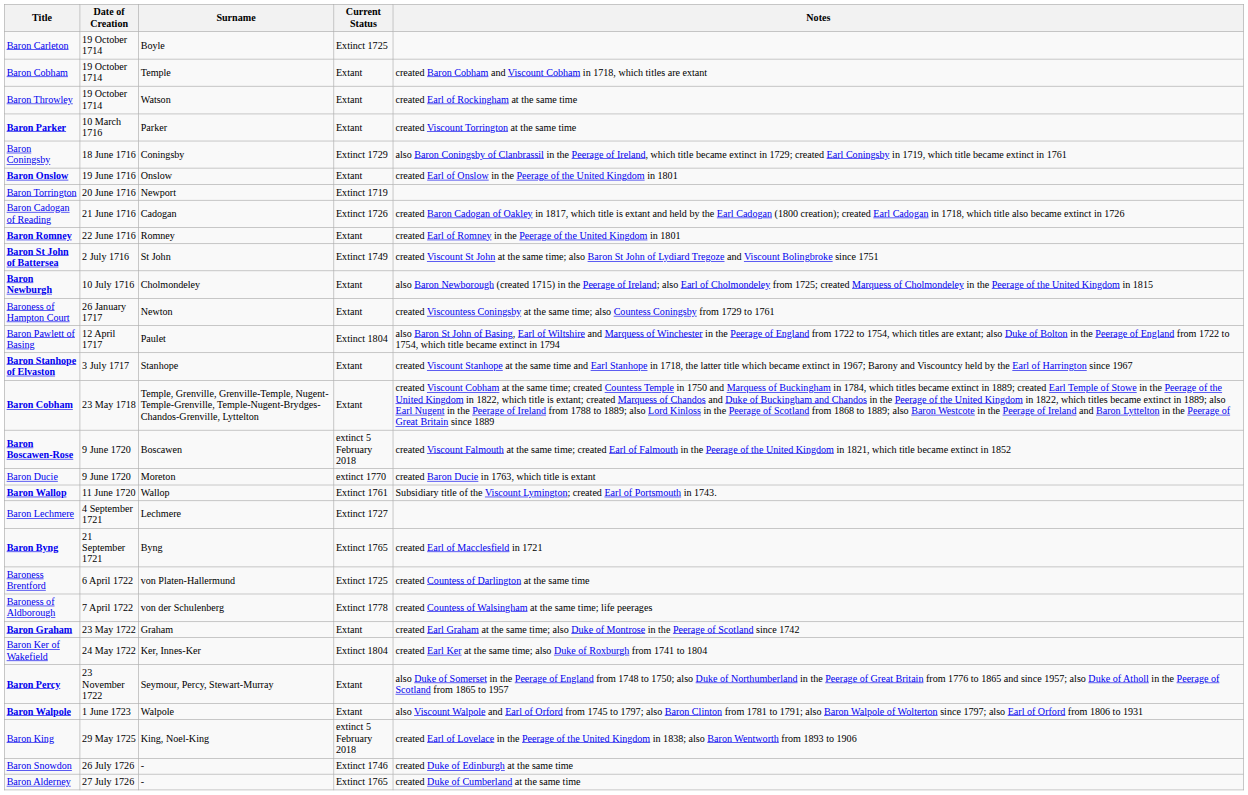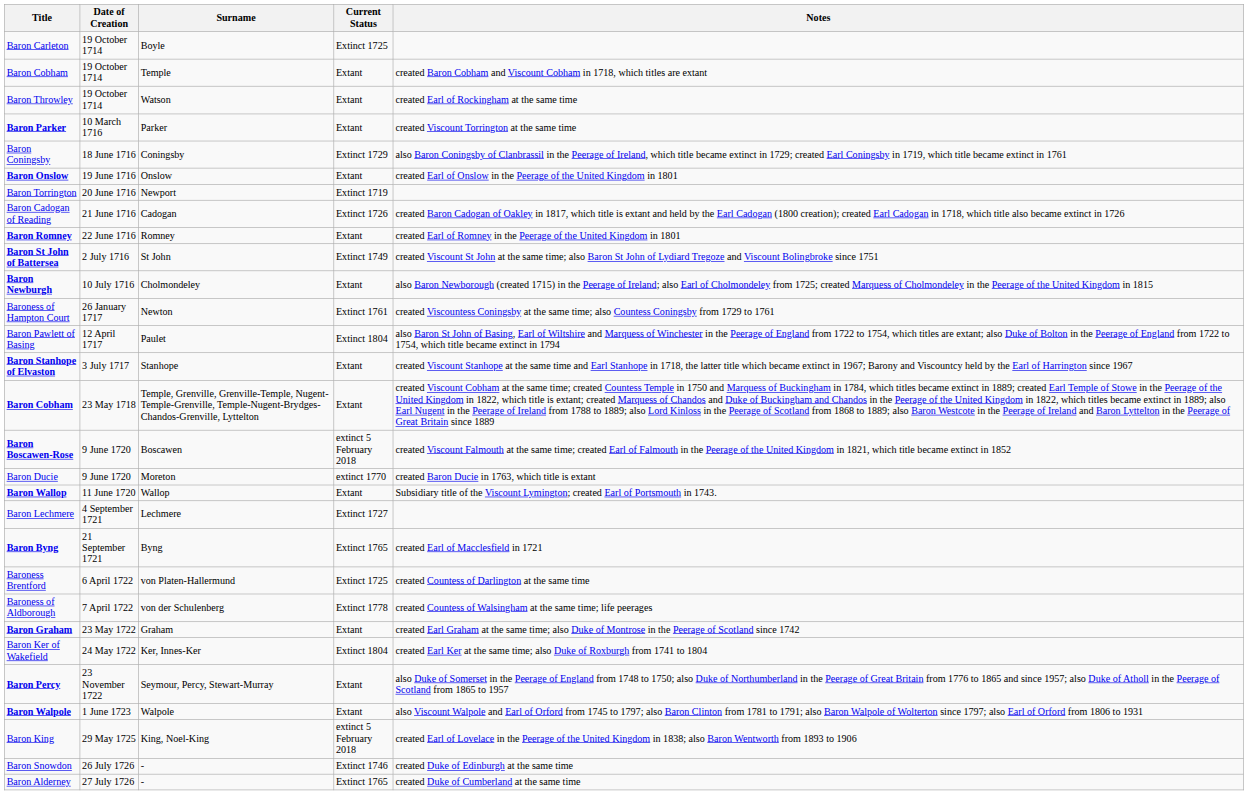 <table class="wikitable sortable">
 <tr>
 <th>Title</th>
 <th>Date of Creation</th>
 <th>Surname</th>
 <th>Current Status</th>
 <th>Notes</th>
 </tr>
 <tr>
 <td><a href='#'>Baron Carleton</a></td>
 <td>19 October 1714</td>
 <td>Boyle</td>
 <td>Extinct 1725</td>
 <td></td>
 </tr>
 <tr>
 <td><a href='#'>Baron Cobham</a></td>
 <td>19 October 1714</td>
 <td>Temple</td>
 <td>Extant</td>
 <td>created <a href='#'>Baron Cobham</a> and <a href='#'>Viscount Cobham</a> in 1718, which titles are extant</td>
 </tr>
 <tr>
 <td><a href='#'>Baron Throwley</a></td>
 <td>19 October 1714</td>
 <td>Watson</td>
 <td>Extant</td>
 <td>created <a href='#'>Earl of Rockingham</a> at the same time</td>
 </tr>
 <tr>
 <td><strong><a href='#'>Baron Parker</a></strong></td>
 <td>10 March 1716</td>
 <td>Parker</td>
 <td>Extant</td>
 <td>created <a href='#'>Viscount Torrington</a> at the same time</td>
 </tr>
 <tr>
 <td><a href='#'>Baron Coningsby</a></td>
 <td>18 June 1716</td>
 <td>Coningsby</td>
 <td>Extinct 1729</td>
 <td>also <a href='#'>Baron Coningsby of Clanbrassil</a> in the <a href='#'>Peerage of Ireland</a>, which title became extinct in 1729; created <a href='#'>Earl Coningsby</a> in 1719, which title became extinct in 1761</td>
 </tr>
 <tr>
 <td><strong><a href='#'>Baron Onslow</a></strong></td>
 <td>19 June 1716</td>
 <td>Onslow</td>
 <td>Extant</td>
 <td>created <a href='#'>Earl of Onslow</a> in the <a href='#'>Peerage of the United Kingdom</a> in 1801</td>
 </tr>
 <tr>
 <td><a href='#'>Baron Torrington</a></td>
 <td>20 June 1716</td>
 <td>Newport</td>
 <td>Extinct 1719</td>
 <td></td>
 </tr>
 <tr>
 <td><a href='#'>Baron Cadogan of Reading</a></td>
 <td>21 June 1716</td>
 <td>Cadogan</td>
 <td>Extinct 1726</td>
 <td>created <a href='#'>Baron Cadogan of Oakley</a> in 1817, which title is extant and held by the <a href='#'>Earl Cadogan</a> (1800 creation); created <a href='#'>Earl Cadogan</a> in 1718, which title also became extinct in 1726</td>
 </tr>
 <tr>
 <td><strong><a href='#'>Baron Romney</a></strong></td>
 <td>22 June 1716</td>
 <td>Romney</td>
 <td>Extant</td>
 <td>created <a href='#'>Earl of Romney</a> in the <a href='#'>Peerage of the United Kingdom</a> in 1801</td>
 </tr>
 <tr>
 <td><strong><a href='#'>Baron St John of Battersea</a></strong></td>
 <td>2 July 1716</td>
 <td>St John</td>
 <td>Extinct 1749</td>
 <td>created <a href='#'>Viscount St John</a> at the same time; also <a href='#'>Baron St John of Lydiard Tregoze</a> and <a href='#'>Viscount Bolingbroke</a> since 1751</td>
 </tr>
 <tr>
 <td><strong><a href='#'>Baron Newburgh</a></strong></td>
 <td>10 July 1716</td>
 <td>Cholmondeley</td>
 <td>Extant</td>
 <td>also <a href='#'>Baron Newborough</a> (created 1715) in the <a href='#'>Peerage of Ireland</a>; also <a href='#'>Earl of Cholmondeley</a> from 1725; created <a href='#'>Marquess of Cholmondeley</a> in the <a href='#'>Peerage of the United Kingdom</a> in 1815</td>
 </tr>
 <tr>
 <td><a href='#'>Baroness of Hampton Court</a></td>
 <td>26 January 1717</td>
 <td>Newton</td>
-<td>Extant</td>
+<td>Extinct 1761</td>
 <td>created <a href='#'>Viscountess Coningsby</a> at the same time; also <a href='#'>Countess Coningsby</a> from 1729 to 1761</td>
 </tr>
 <tr>
 <td><a href='#'>Baron Pawlett of Basing</a></td>
 <td>12 April 1717</td>
 <td>Paulet</td>
 <td>Extinct 1804</td>
 <td>also <a href='#'>Baron St John of Basing</a>, <a href='#'>Earl of Wiltshire</a> and <a href='#'>Marquess of Winchester</a> in the <a href='#'>Peerage of England</a> from 1722 to 1754, which titles are  extant; also <a href='#'>Duke of Bolton</a> in the <a href='#'>Peerage of England</a> from 1722 to 1754, which title became extinct in 1794</td>
 </tr>
 <tr>
 <td><strong><a href='#'>Baron Stanhope of Elvaston</a></strong></td>
 <td>3 July 1717</td>
 <td>Stanhope</td>
 <td>Extant</td>
 <td>created <a href='#'>Viscount Stanhope</a> at the same time and <a href='#'>Earl Stanhope</a> in 1718, the latter title which became extinct in 1967; Barony and Viscountcy held by the <a href='#'>Earl of Harrington</a> since 1967</td>
 </tr>
 <tr>
 <td><strong><a href='#'>Baron Cobham</a></strong></td>
 <td>23 May 1718</td>
 <td>Temple, Grenville, Grenville-Temple, Nugent-Temple-Grenville, Temple-Nugent-Brydges-Chandos-Grenville, Lyttelton</td>
 <td>Extant</td>
 <td>created <a href='#'>Viscount Cobham</a> at the same time; created <a href='#'>Countess Temple</a> in 1750 and <a href='#'>Marquess of Buckingham</a> in 1784, which titles became extinct in 1889; created <a href='#'>Earl Temple of Stowe</a> in the <a href='#'>Peerage of the United Kingdom</a> in 1822, which title is extant; created <a href='#'>Marquess of Chandos</a> and <a href='#'>Duke of Buckingham and Chandos</a> in the <a href='#'>Peerage of the United Kingdom</a> in 1822, which titles became extinct in 1889; also <a href='#'>Earl Nugent</a> in the <a href='#'>Peerage of Ireland</a> from 1788 to 1889; also <a href='#'>Lord Kinloss</a> in the <a href='#'>Peerage of Scotland</a> from 1868 to 1889; also <a href='#'>Baron Westcote</a> in the <a href='#'>Peerage of Ireland</a> and <a href='#'>Baron Lyttelton</a> in the <a href='#'>Peerage of Great Britain</a> since 1889</td>
 </tr>
 <tr>
 <td><strong><a href='#'>Baron Boscawen-Rose</a></strong></td>
 <td>9 June 1720</td>
 <td>Boscawen</td>
 <td>extinct 5 February 2018</td>
 <td>created <a href='#'>Viscount Falmouth</a> at the same time; created <a href='#'>Earl of Falmouth</a> in the <a href='#'>Peerage of the United Kingdom</a> in 1821, which title became extinct in 1852</td>
 </tr>
 <tr>
 <td><a href='#'>Baron Ducie</a></td>
 <td>9 June 1720</td>
 <td>Moreton</td>
 <td>extinct 1770</td>
 <td>created <a href='#'>Baron Ducie</a> in 1763, which title is extant</td>
 </tr>
 <tr>
 <td><strong><a href='#'>Baron Wallop</a></strong></td>
 <td>11 June 1720</td>
 <td>Wallop</td>
-<td>Extinct 1761</td>
+<td>Extant</td>
 <td>Subsidiary title of the <a href='#'>Viscount Lymington</a>; created <a href='#'>Earl of Portsmouth</a> in 1743.</td>
 </tr>
 <tr>
 <td><a href='#'>Baron Lechmere</a></td>
 <td>4 September 1721</td>
 <td>Lechmere</td>
 <td>Extinct 1727</td>
 <td></td>
 </tr>
 <tr>
 <td><strong><a href='#'>Baron Byng</a></strong></td>
 <td>21 September 1721</td>
 <td>Byng</td>
 <td>Extinct 1765</td>
 <td>created <a href='#'>Earl of Macclesfield</a> in 1721</td>
 </tr>
 <tr>
 <td><a href='#'>Baroness Brentford</a></td>
 <td>6 April 1722</td>
 <td>von Platen-Hallermund</td>
 <td>Extinct 1725</td>
 <td>created <a href='#'>Countess of Darlington</a> at the same time</td>
 </tr>
 <tr>
 <td><a href='#'>Baroness of Aldborough</a></td>
 <td>7 April 1722</td>
 <td>von der Schulenberg</td>
 <td>Extinct 1778</td>
 <td>created <a href='#'>Countess of Walsingham</a> at the same time; life peerages</td>
 </tr>
 <tr>
 <td><strong><a href='#'>Baron Graham</a></strong></td>
 <td>23 May 1722</td>
 <td>Graham</td>
 <td>Extant</td>
 <td>created <a href='#'>Earl Graham</a> at the same time; also <a href='#'>Duke of Montrose</a> in the <a href='#'>Peerage of Scotland</a> since 1742</td>
 </tr>
 <tr>
 <td><a href='#'>Baron Ker of Wakefield</a></td>
 <td>24 May 1722</td>
 <td>Ker, Innes-Ker</td>
 <td>Extinct 1804</td>
 <td>created <a href='#'>Earl Ker</a> at the same time; also <a href='#'>Duke of Roxburgh</a> from 1741 to 1804</td>
 </tr>
 <tr>
 <td><strong><a href='#'>Baron Percy</a></strong></td>
 <td>23 November 1722</td>
 <td>Seymour, Percy, Stewart-Murray</td>
 <td>Extant</td>
 <td>also <a href='#'>Duke of Somerset</a> in the <a href='#'>Peerage of England</a> from 1748 to 1750; also <a href='#'>Duke of Northumberland</a> in the <a href='#'>Peerage of Great Britain</a> from 1776 to 1865 and since 1957; also <a href='#'>Duke of Atholl</a> in the <a href='#'>Peerage of Scotland</a> from 1865 to 1957</td>
 </tr>
 <tr>
 <td><strong><a href='#'>Baron Walpole</a></strong></td>
 <td>1 June 1723</td>
 <td>Walpole</td>
 <td>Extant</td>
 <td>also <a href='#'>Viscount Walpole</a> and <a href='#'>Earl of Orford</a> from 1745 to 1797; also <a href='#'>Baron Clinton</a> from 1781 to 1791; also <a href='#'>Baron Walpole of Wolterton</a> since 1797; also <a href='#'>Earl of Orford</a> from 1806 to 1931</td>
 </tr>
 <tr>
 <td><a href='#'>Baron King</a></td>
 <td>29 May 1725</td>
 <td>King, Noel-King</td>
 <td>extinct 5 February 2018</td>
 <td>created <a href='#'>Earl of Lovelace</a> in the <a href='#'>Peerage of the United Kingdom</a> in 1838; also <a href='#'>Baron Wentworth</a> from 1893 to 1906</td>
 </tr>
 <tr>
 <td><a href='#'>Baron Snowdon</a></td>
 <td>26 July 1726</td>
 <td>-</td>
 <td>Extinct 1746</td>
 <td>created <a href='#'>Duke of Edinburgh</a> at the same time</td>
 </tr>
 <tr>
 <td><a href='#'>Baron Alderney</a></td>
 <td>27 July 1726</td>
 <td>-</td>
 <td>Extinct 1765</td>
 <td>created <a href='#'>Duke of Cumberland</a> at the same time</td>
 </tr>
 </table>
